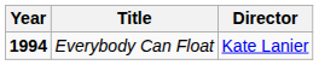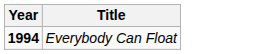 <table class="wikitable">
 <tr>
 <th>Year</th>
 <th>Title</th>
-<th>Director</th>
 </tr>
 <tr>
 <td><strong>1994</strong></td>
 <td><em>Everybody Can Float</em></td>
-<td><a href='#'>Kate Lanier</a></td>
 </tr>
 </table>
